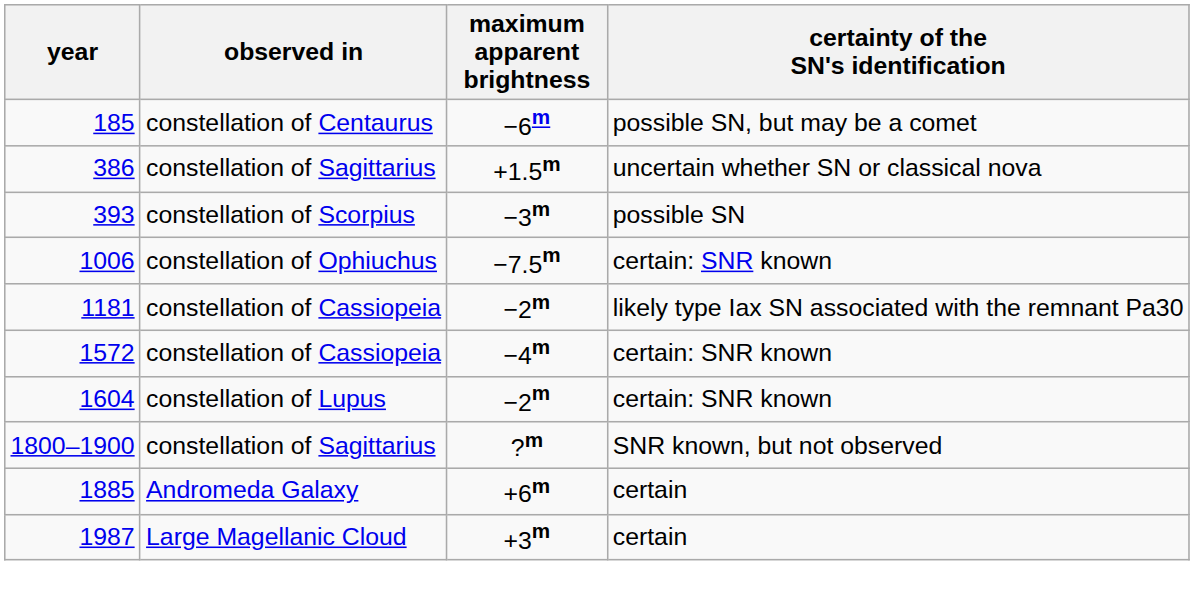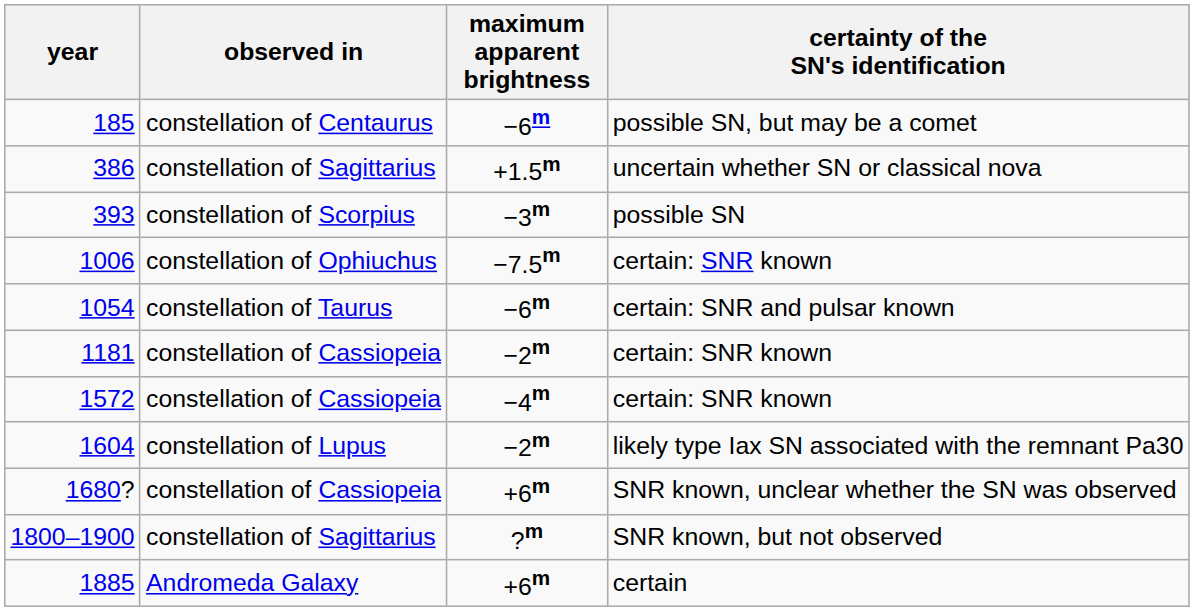 <table class="wikitable float-right">
 <tr>
 <th>year</th>
 <th>observed in</th>
 <th style="width:6em">maximum apparent brightness</th>
 <th>certainty of the<br>SN's identification</th>
 </tr>
 <tr>
 <td style="text-align:right"><a href='#'>185</a></td>
 <td>constellation of <a href='#'>Centaurus</a></td>
 <td style="text-align:center">−6<strong><sup><a href='#'>m</a></sup></strong></td>
 <td>possible SN, but may be a comet</td>
 </tr>
 <tr>
 <td style="text-align:right"><a href='#'>386</a></td>
 <td>constellation of <a href='#'>Sagittarius</a></td>
 <td style="text-align:center">+1.5<strong><sup>m</sup></strong></td>
 <td>uncertain whether SN or classical nova</td>
 </tr>
 <tr>
 <td style="text-align:right"><a href='#'>393</a></td>
 <td>constellation of <a href='#'>Scorpius</a></td>
 <td style="text-align:center">−3<strong><sup>m</sup></strong></td>
 <td>possible SN</td>
 </tr>
 <tr>
 <td style="text-align:right"><a href='#'>1006</a></td>
 <td>constellation of <a href='#'>Ophiuchus</a></td>
 <td style="text-align:center">−7.5<strong><sup>m</sup></strong></td>
 <td>certain: <a href='#'>SNR</a> known</td>
 </tr>
 <tr>
+<td style="text-align:right"><a href='#'>1054</a></td>
+<td>constellation of <a href='#'>Taurus</a></td>
+<td style="text-align:center">−6<strong><sup>m</sup></strong></td>
+<td>certain: SNR and pulsar known</td>
+</tr>
+<tr>
 <td style="text-align:right"><a href='#'>1181</a></td>
 <td>constellation of <a href='#'>Cassiopeia</a></td>
 <td style="text-align:center">−2<strong><sup>m</sup></strong></td>
-<td>likely type Iax SN associated with the remnant Pa30</td>
+<td>certain: SNR known</td>
 </tr>
 <tr>
 <td style="text-align:right"><a href='#'>1572</a></td>
 <td>constellation of <a href='#'>Cassiopeia</a></td>
 <td style="text-align:center">−4<strong><sup>m</sup></strong></td>
 <td>certain: SNR known</td>
 </tr>
 <tr>
 <td style="text-align:right"><a href='#'>1604</a></td>
 <td>constellation of <a href='#'>Lupus</a></td>
 <td style="text-align:center">−2<strong><sup>m</sup></strong></td>
-<td>certain: SNR known</td>
+<td>likely type Iax SN associated with the remnant Pa30</td>
+</tr>
+<tr>
+<td style="text-align:right"><a href='#'>1680</a>?</td>
+<td>constellation of <a href='#'>Cassiopeia</a></td>
+<td style="text-align:center">+6<strong><sup>m</sup></strong></td>
+<td>SNR known, unclear whether the SN was observed</td>
 </tr>
 <tr>
 <td style="text-align:right"><a href='#'>1800–1900</a></td>
 <td>constellation of <a href='#'>Sagittarius</a></td>
 <td style="text-align:center">?<strong><sup>m</sup></strong></td>
 <td>SNR known, but not observed</td>
 </tr>
 <tr>
 <td style="text-align:right"><a href='#'>1885</a></td>
 <td><a href='#'>Andromeda Galaxy</a></td>
 <td style="text-align:center">+6<strong><sup>m</sup></strong></td>
 <td>certain</td>
 </tr>
-<tr>
-<td style="text-align:right"><a href='#'>1987</a></td>
-<td><a href='#'>Large Magellanic Cloud</a></td>
-<td style="text-align:center">+3<strong><sup>m</sup></strong></td>
-<td>certain</td>
-</tr>
 </table>
